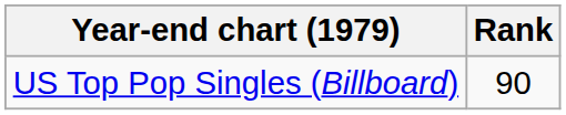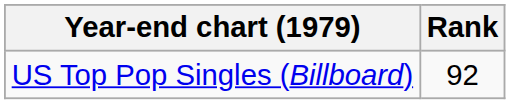 <table class="wikitable">
 <tr>
 <th>Year-end chart (1979)</th>
 <th>Rank</th>
 </tr>
 <tr>
 <td><a href='#'>US Top Pop Singles (<em>Billboard</em>)</a></td>
-<td align="center">90</td>
+<td align="center">92</td>
 </tr>
 </table>
